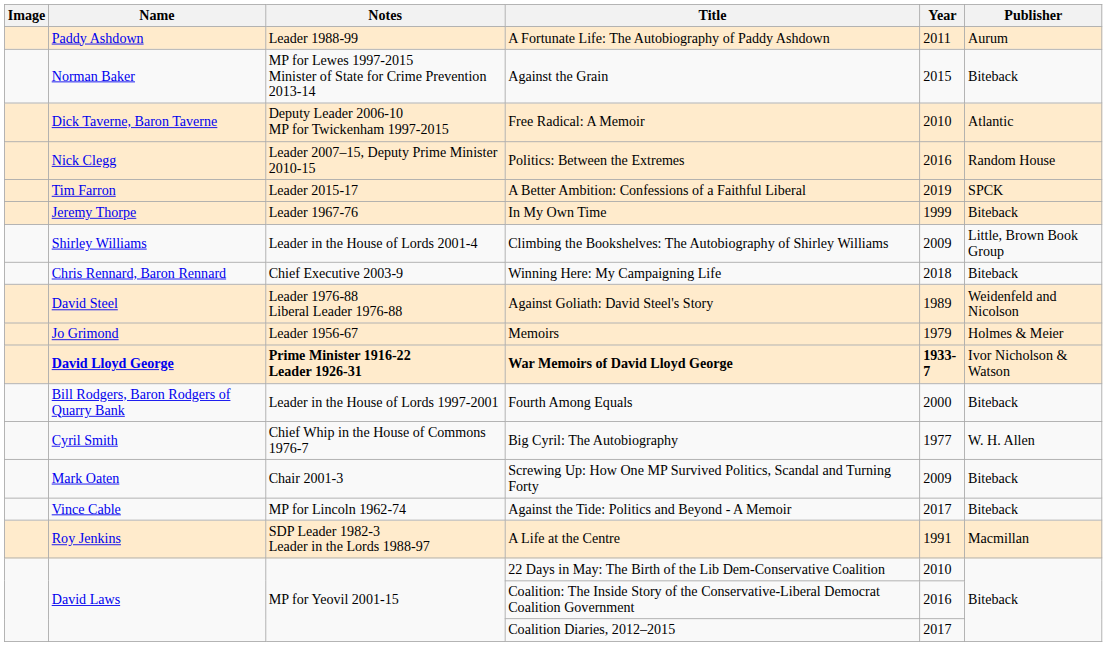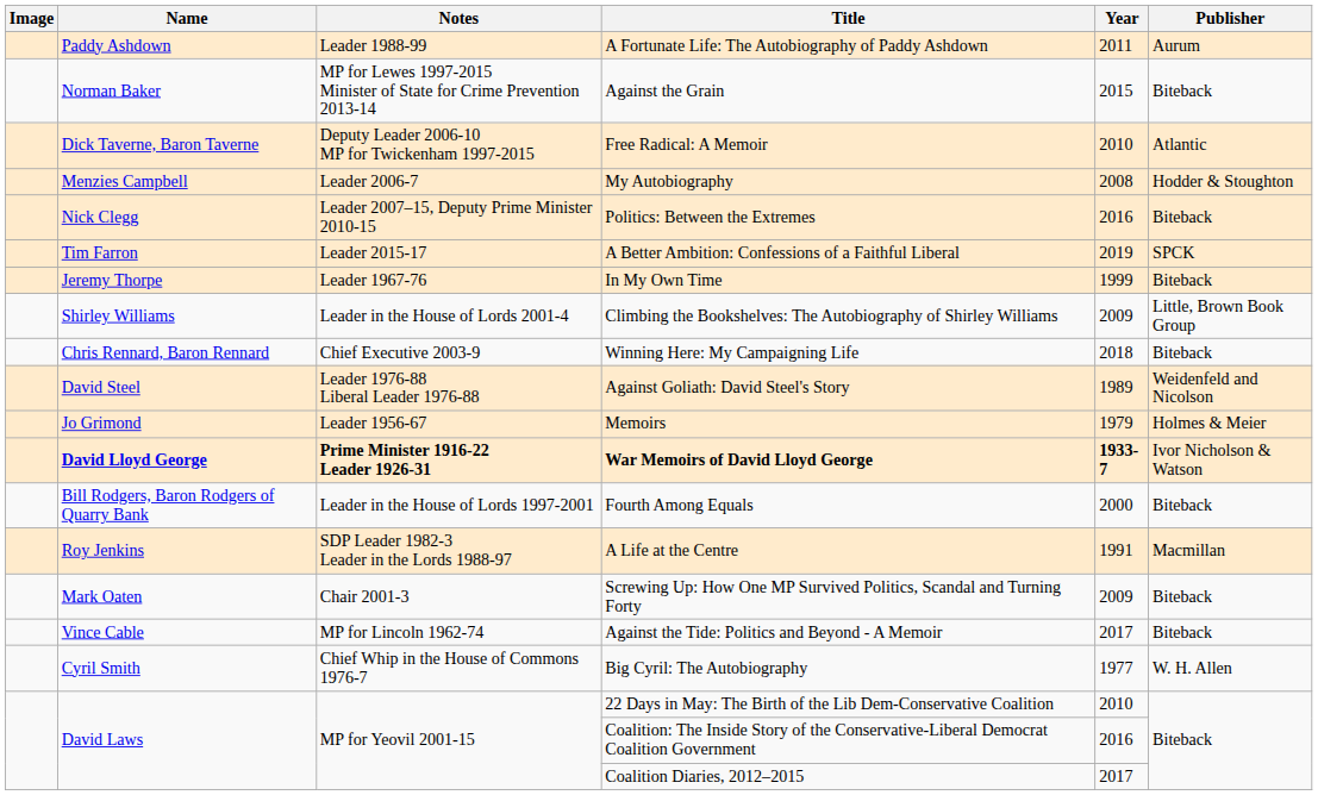 <table class="wikitable sortable" style="font-size: 100%;">
 <tr>
 <th>Image</th>
 <th>Name</th>
 <th>Notes</th>
 <th>Title</th>
 <th>Year</th>
 <th>Publisher</th>
 </tr>
 <tr style="background:#ffebcc">
 <td></td>
 <td><a href='#'>Paddy Ashdown</a></td>
 <td>Leader 1988-99</td>
 <td>A Fortunate Life: The Autobiography of Paddy Ashdown</td>
 <td>2011</td>
 <td>Aurum</td>
 </tr>
 <tr>
 <td></td>
 <td><a href='#'>Norman Baker</a></td>
 <td>MP for Lewes 1997-2015<br>Minister of State for Crime Prevention 2013-14</td>
 <td>Against the Grain</td>
 <td>2015</td>
 <td>Biteback</td>
 </tr>
 <tr style="background:#ffebcc">
 <td></td>
 <td><a href='#'>Dick Taverne, Baron Taverne</a></td>
 <td>Deputy Leader 2006-10<br>MP for Twickenham 1997-2015</td>
 <td>Free Radical: A Memoir</td>
 <td>2010</td>
 <td>Atlantic</td>
 </tr>
 <tr style="background:#ffebcc">
 <td></td>
+<td><a href='#'>Menzies Campbell</a></td>
+<td>Leader 2006-7</td>
+<td>My Autobiography</td>
+<td>2008</td>
+<td>Hodder & Stoughton</td>
+</tr>
+<tr style="background:#ffebcc">
+<td></td>
 <td><a href='#'>Nick Clegg</a></td>
 <td>Leader 2007–15, Deputy Prime Minister 2010-15</td>
 <td>Politics: Between the Extremes</td>
 <td>2016</td>
-<td>Random House</td>
+<td>Biteback</td>
 </tr>
 <tr style="background:#ffebcc">
 <td></td>
 <td><a href='#'>Tim Farron</a></td>
 <td>Leader 2015-17</td>
 <td>A Better Ambition: Confessions of a Faithful Liberal</td>
 <td>2019</td>
 <td>SPCK</td>
 </tr>
 <tr style="background:#ffebcc">
 <td></td>
 <td><a href='#'>Jeremy Thorpe</a></td>
 <td>Leader 1967-76</td>
 <td>In My Own Time</td>
 <td>1999</td>
 <td>Biteback</td>
 </tr>
 <tr>
 <td></td>
 <td><a href='#'>Shirley Williams</a></td>
 <td>Leader in the House of Lords 2001-4</td>
 <td>Climbing the Bookshelves: The Autobiography of Shirley Williams</td>
 <td>2009</td>
 <td>Little, Brown Book Group</td>
 </tr>
 <tr>
 <td></td>
 <td><a href='#'>Chris Rennard, Baron Rennard</a></td>
 <td>Chief Executive 2003-9</td>
 <td>Winning Here: My Campaigning Life</td>
 <td>2018</td>
 <td>Biteback</td>
 </tr>
 <tr style="background:#ffebcc">
 <td></td>
 <td><a href='#'>David Steel</a></td>
 <td>Leader 1976-88<br>Liberal Leader 1976-88</td>
 <td>Against Goliath: David Steel's Story</td>
 <td>1989</td>
 <td>Weidenfeld and Nicolson</td>
 </tr>
 <tr style="background:#ffebcc">
 <td></td>
 <td><a href='#'>Jo Grimond</a></td>
 <td>Leader 1956-67</td>
 <td>Memoirs</td>
 <td>1979</td>
 <td>Holmes & Meier</td>
 </tr>
 <tr style="background:#ffebcc">
 <td></td>
 <td><strong><a href='#'>David Lloyd George</a></strong></td>
 <td><strong>Prime Minister 1916-22</strong><br><strong>Leader 1926-31</strong></td>
 <td><strong>War Memoirs of David Lloyd George</strong></td>
 <td><strong>1933-7</strong></td>
 <td>Ivor Nicholson & Watson</td>
 </tr>
 <tr>
 <td></td>
 <td><a href='#'>Bill Rodgers, Baron Rodgers of Quarry Bank</a></td>
 <td>Leader in the House of Lords 1997-2001</td>
 <td>Fourth Among Equals</td>
 <td>2000</td>
 <td>Biteback</td>
 </tr>
-<tr>
+<tr style="background:#ffebcc">
 <td></td>
-<td><a href='#'>Cyril Smith</a></td>
-<td>Chief Whip in the House of Commons 1976-7</td>
-<td>Big Cyril: The Autobiography</td>
-<td>1977</td>
-<td>W. H. Allen</td>
+<td><a href='#'>Roy Jenkins</a></td>
+<td>SDP Leader 1982-3<br>Leader in the Lords 1988-97</td>
+<td>A Life at the Centre</td>
+<td>1991</td>
+<td>Macmillan</td>
 </tr>
 <tr>
 <td></td>
 <td><a href='#'>Mark Oaten</a></td>
 <td>Chair 2001-3</td>
 <td>Screwing Up: How One MP Survived Politics, Scandal and Turning Forty</td>
 <td>2009</td>
 <td>Biteback</td>
 </tr>
 <tr>
 <td></td>
 <td><a href='#'>Vince Cable</a></td>
 <td>MP for Lincoln 1962-74</td>
 <td>Against the Tide: Politics and Beyond - A Memoir</td>
 <td>2017</td>
 <td>Biteback</td>
 </tr>
-<tr style="background:#ffebcc">
+<tr>
 <td></td>
-<td><a href='#'>Roy Jenkins</a></td>
-<td>SDP Leader 1982-3<br>Leader in the Lords 1988-97</td>
-<td>A Life at the Centre</td>
-<td>1991</td>
-<td>Macmillan</td>
+<td><a href='#'>Cyril Smith</a></td>
+<td>Chief Whip in the House of Commons 1976-7</td>
+<td>Big Cyril: The Autobiography</td>
+<td>1977</td>
+<td>W. H. Allen</td>
 </tr>
 <tr>
 <td rowspan=3></td>
 <td rowspan=3><a href='#'>David Laws</a></td>
 <td rowspan=3>MP for Yeovil 2001-15</td>
 <td>22 Days in May: The Birth of the Lib Dem-Conservative Coalition</td>
 <td>2010</td>
 <td rowspan=3>Biteback</td>
 </tr>
 <tr>
 <td>Coalition: The Inside Story of the Conservative-Liberal Democrat Coalition Government</td>
 <td>2016</td>
 </tr>
 <tr>
 <td>Coalition Diaries, 2012–2015</td>
 <td>2017</td>
 </tr>
 </table>
